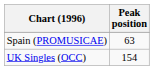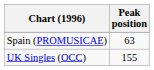 <table class="wikitable sortable">
 <tr>
 <th>Chart (1996)</th>
 <th>Peak<br>position</th>
 </tr>
 <tr>
 </tr>
 <tr>
 </tr>
 <tr>
 </tr>
 <tr>
 <td>Spain (<a href='#'>PROMUSICAE</a>)</td>
 <td align="center">63</td>
 </tr>
 <tr>
 <td><a href='#'>UK Singles</a> (<a href='#'>OCC</a>)</td>
-<td align="center">154</td>
+<td align="center">155</td>
 </tr>
 </table>
